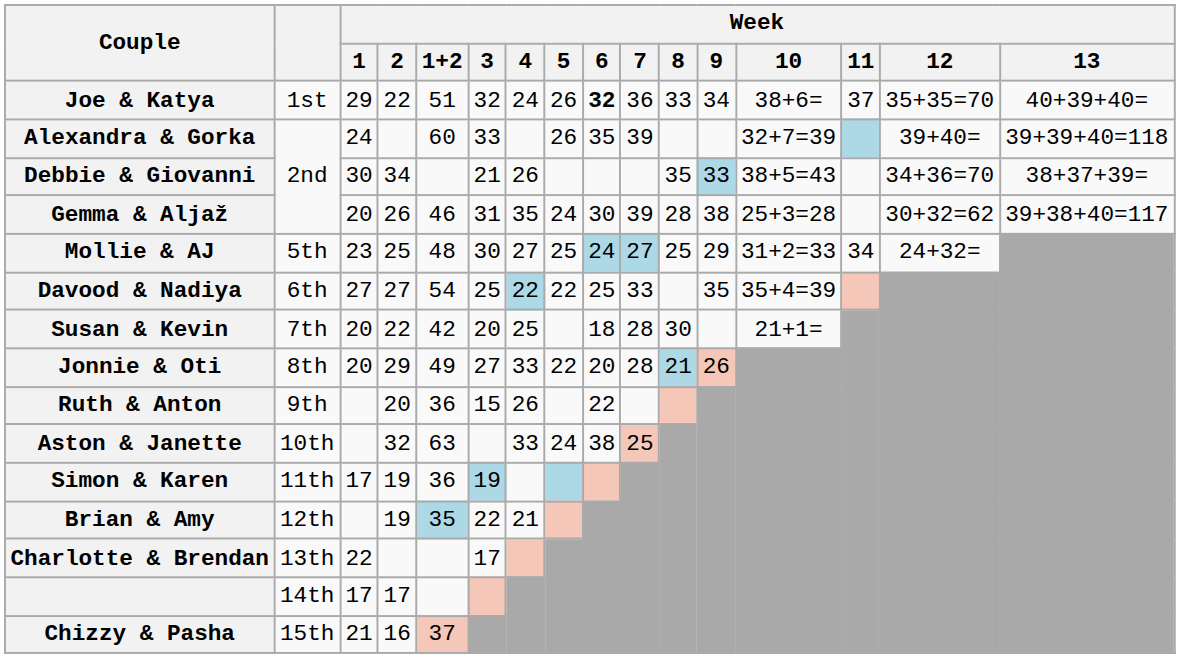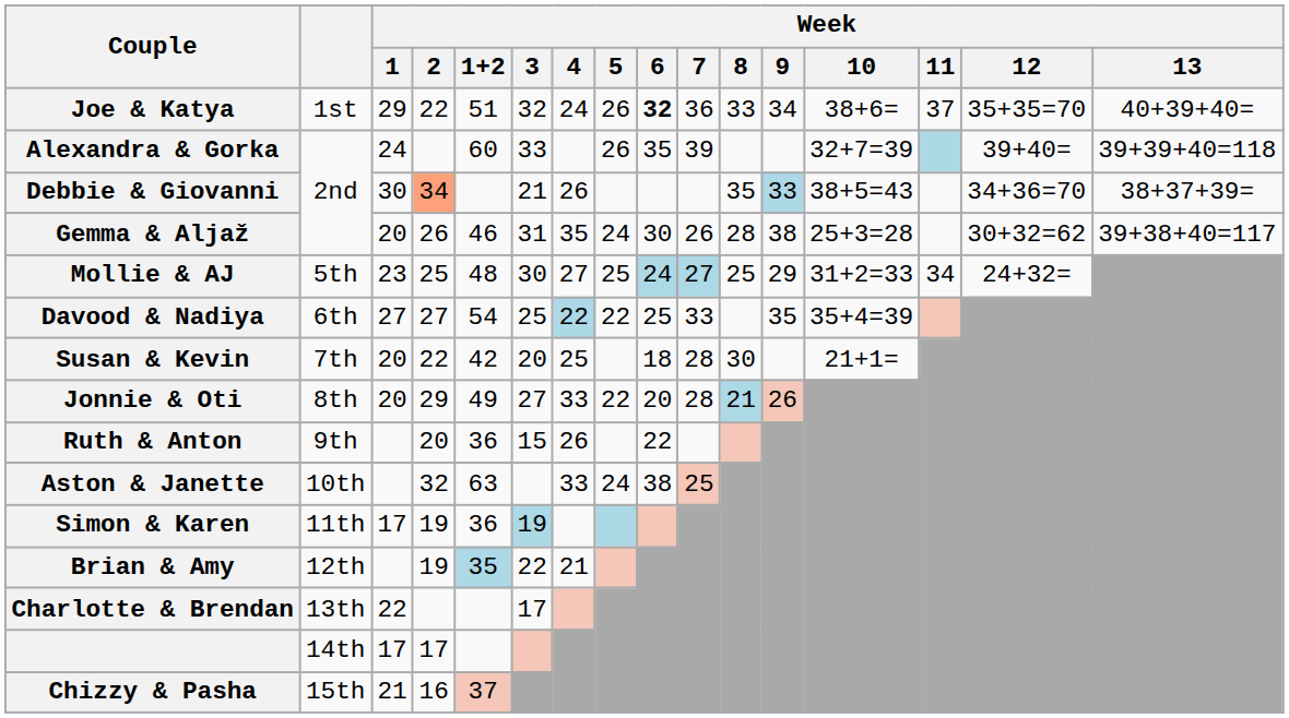 <table class="wikitable sortable" style="text-align:center; font-size:90%">
 <tr>
 <th rowspan="2" scope="col">Couple</th>
 <th rowspan="2" scope="col"></th>
 <th colspan="14">Week</th>
 </tr>
 <tr>
 <th scope="col">1</th>
 <th scope="col">2</th>
 <th scope="col">1+2</th>
 <th scope="col">3</th>
 <th scope="col">4</th>
 <th scope="col">5</th>
 <th scope="col">6</th>
 <th scope="col">7</th>
 <th scope="col">8</th>
 <th scope="col">9</th>
 <th scope="col">10</th>
 <th scope="col">11</th>
 <th scope="col">12</th>
 <th scope="col">13</th>
 </tr>
 <tr>
 <th scope="row">Joe & Katya</th>
 <td>1st</td>
 <td>29</td>
 <td>22</td>
 <td>51</td>
 <td>32</td>
 <td>24</td>
 <td>26</td>
 <td><strong>32</strong></td>
 <td>36</td>
 <td>33</td>
 <td>34</td>
 <td>38+6=</td>
 <td>37</td>
 <td>35+35=70</td>
 <td>40+39+40=</td>
 </tr>
 <tr>
 <th scope="row">Alexandra & Gorka</th>
 <td rowspan="3">2nd</td>
 <td>24</td>
 <td></td>
 <td>60</td>
 <td>33</td>
 <td></td>
 <td>26</td>
 <td>35</td>
 <td>39</td>
 <td></td>
 <td></td>
 <td>32+7=39</td>
 <td bgcolor="lightblue"></td>
 <td>39+40=</td>
 <td>39+39+40=118</td>
 </tr>
 <tr>
 <th scope="row">Debbie & Giovanni</th>
 <td>30</td>
-<td>34</td>
+<td style="background: lightsalmon;">34</td>
 <td></td>
 <td>21</td>
 <td>26</td>
 <td></td>
 <td></td>
 <td></td>
 <td>35</td>
 <td bgcolor="lightblue">33</td>
 <td>38+5=43</td>
 <td></td>
 <td>34+36=70</td>
 <td>38+37+39=</td>
 </tr>
 <tr>
 <th scope="row">Gemma & Aljaž</th>
 <td>20</td>
 <td>26</td>
 <td>46</td>
 <td>31</td>
 <td>35</td>
 <td>24</td>
 <td>30</td>
-<td>39</td>
+<td>26</td>
 <td>28</td>
 <td>38</td>
 <td>25+3=28</td>
 <td></td>
 <td>30+32=62</td>
 <td>39+38+40=117</td>
 </tr>
 <tr>
 <th scope="row">Mollie & AJ</th>
 <td>5th</td>
 <td>23</td>
 <td>25</td>
 <td>48</td>
 <td>30</td>
 <td>27</td>
 <td>25</td>
 <td bgcolor="lightblue">24</td>
 <td bgcolor="lightblue">27</td>
 <td>25</td>
 <td>29</td>
 <td data-sort-value=33>31+2=33</td>
 <td>34</td>
 <td>24+32=</td>
 <td rowspan="11" bgcolor="darkgray"></td>
 </tr>
 <tr>
 <th scope="row">Davood & Nadiya</th>
 <td>6th</td>
 <td>27</td>
 <td>27</td>
 <td>54</td>
 <td>25</td>
 <td bgcolor="lightblue">22</td>
 <td>22</td>
 <td>25</td>
 <td>33</td>
 <td></td>
 <td>35</td>
 <td>35+4=39</td>
 <td bgcolor="f4c7b8"></td>
 <td rowspan="10" bgcolor="darkgray"></td>
 </tr>
 <tr>
 <th scope="row">Susan & Kevin</th>
 <td>7th</td>
 <td>20</td>
 <td>22</td>
 <td>42</td>
 <td>20</td>
 <td>25</td>
 <td></td>
 <td>18</td>
 <td>28</td>
 <td>30</td>
 <td></td>
 <td>21+1=</td>
 <td rowspan="9" bgcolor="darkgray"></td>
 </tr>
 <tr>
 <th scope="row">Jonnie & Oti</th>
 <td>8th</td>
 <td>20</td>
 <td>29</td>
 <td>49</td>
 <td>27</td>
 <td>33</td>
 <td>22</td>
 <td>20</td>
 <td>28</td>
 <td bgcolor="lightblue">21</td>
 <td bgcolor="f4c7b8">26</td>
 <td rowspan="8" bgcolor="darkgray"></td>
 </tr>
 <tr>
 <th scope="row">Ruth & Anton</th>
 <td>9th</td>
 <td></td>
 <td>20</td>
 <td>36</td>
 <td>15</td>
 <td>26</td>
 <td></td>
 <td>22</td>
 <td></td>
 <td bgcolor="f4c7b8"></td>
 <td rowspan="7" bgcolor="darkgray"></td>
 </tr>
 <tr>
 <th scope="row">Aston & Janette</th>
 <td>10th</td>
 <td></td>
 <td>32</td>
 <td>63</td>
 <td></td>
 <td>33</td>
 <td>24</td>
 <td>38</td>
 <td bgcolor="f4c7b8">25</td>
 <td rowspan="6" bgcolor="darkgray"></td>
 </tr>
 <tr>
 <th scope="row">Simon & Karen</th>
 <td>11th</td>
 <td>17</td>
 <td>19</td>
 <td>36</td>
 <td bgcolor="lightblue">19</td>
 <td></td>
 <td bgcolor="lightblue"></td>
 <td bgcolor="f4c7b8"></td>
 <td rowspan="5" bgcolor="darkgray"></td>
 </tr>
 <tr>
 <th scope="row">Brian & Amy</th>
 <td>12th</td>
 <td></td>
 <td>19</td>
 <td bgcolor="lightblue">35</td>
 <td>22</td>
 <td>21</td>
 <td bgcolor="f4c7b8"></td>
 <td rowspan="4" bgcolor="darkgray"></td>
 </tr>
 <tr>
 <th scope="row">Charlotte & Brendan</th>
 <td>13th</td>
 <td>22</td>
 <td></td>
 <td></td>
 <td>17</td>
 <td bgcolor="f4c7b8"></td>
 <td rowspan="3" bgcolor="darkgray"></td>
 </tr>
 <tr>
 <th scope="row"></th>
 <td>14th</td>
 <td>17</td>
 <td>17</td>
 <td></td>
 <td bgcolor="f4c7b8"></td>
 <td rowspan="2" bgcolor="darkgray"></td>
 </tr>
 <tr>
 <th scope="row">Chizzy & Pasha</th>
 <td>15th</td>
 <td>21</td>
 <td>16</td>
 <td bgcolor="f4c7b8">37</td>
 <td bgcolor="darkgray"></td>
 </tr>
 </table>
